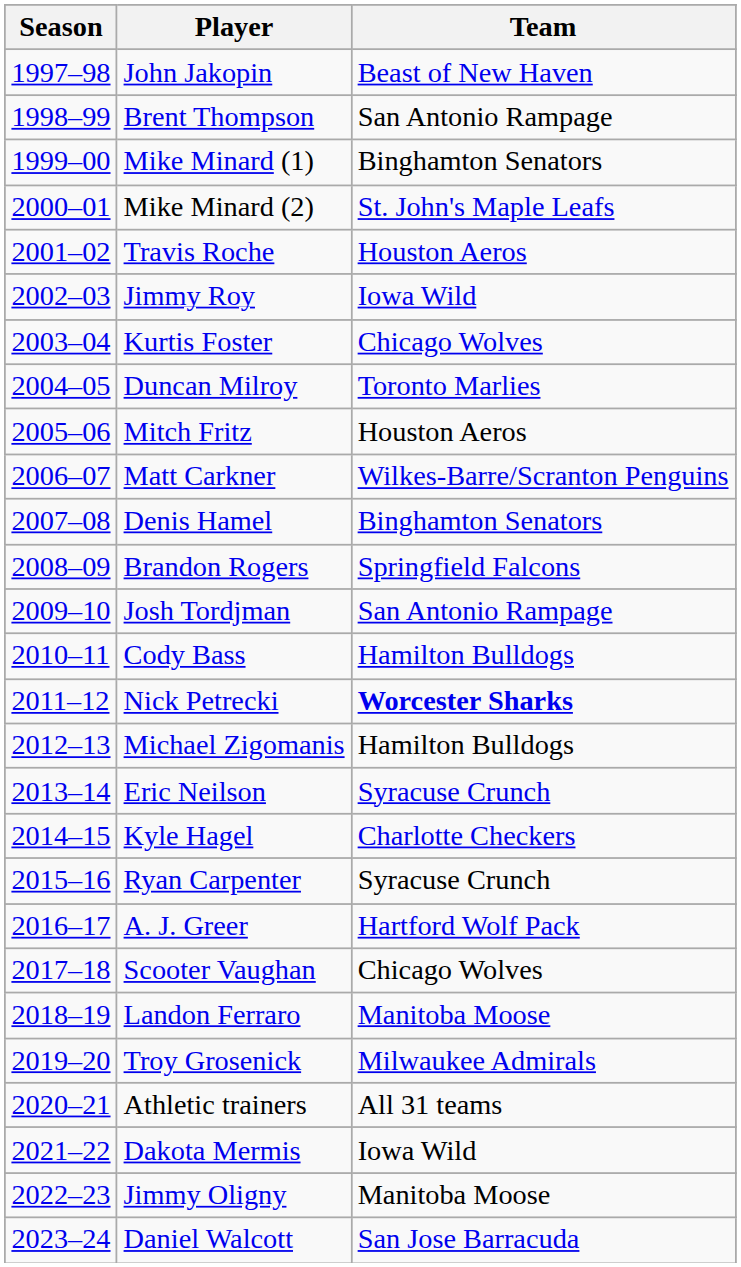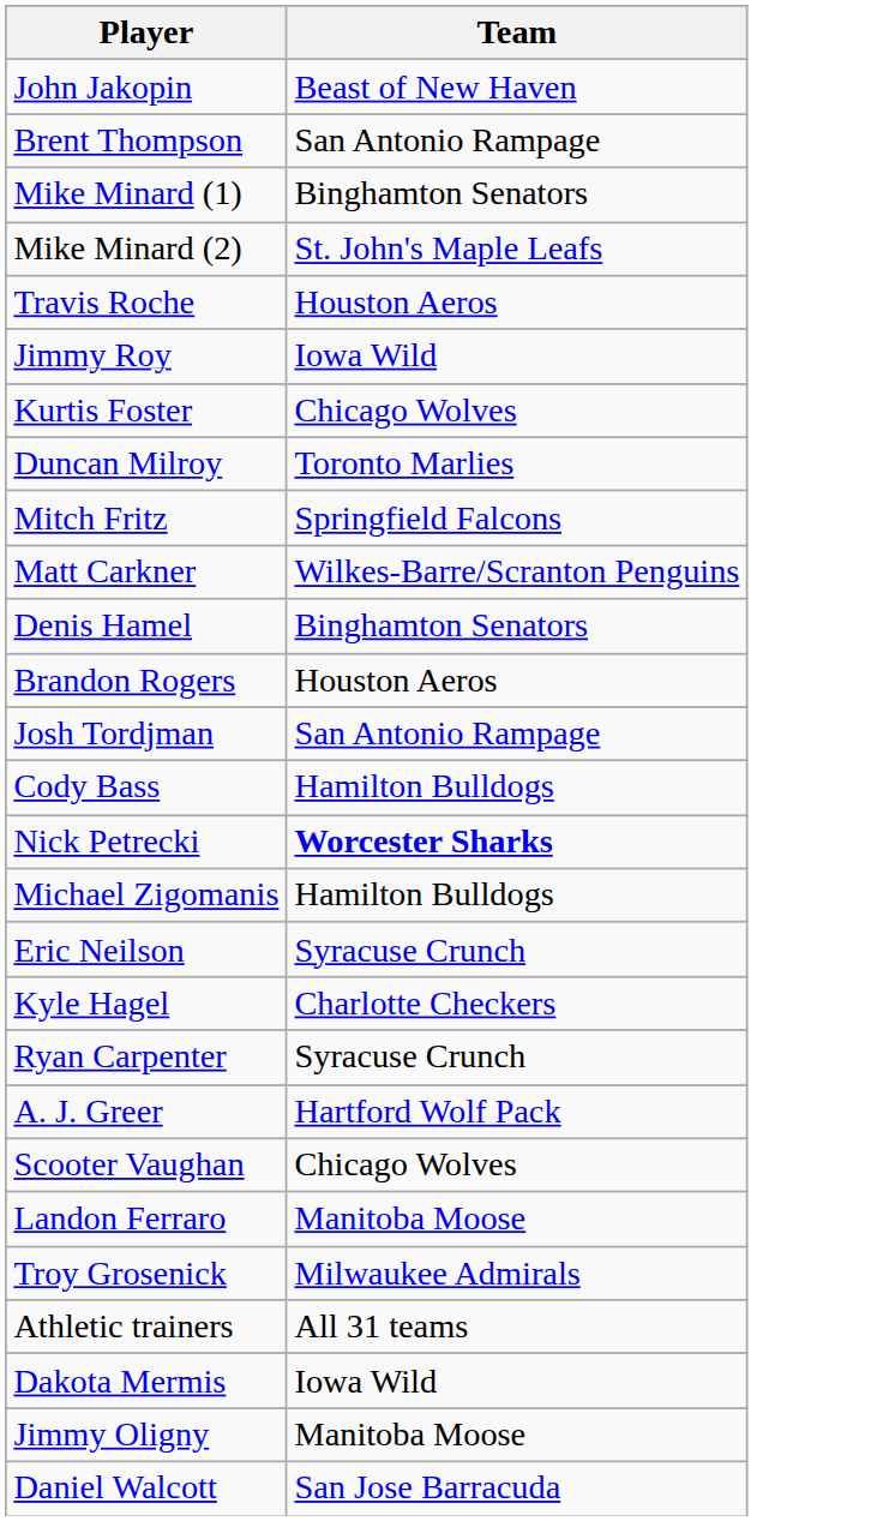 <table class="wikitable sortable">
 <tr>
-<th>Season</th>
 <th>Player</th>
 <th>Team</th>
 </tr>
 <tr>
-<td><a href='#'>1997–98</a></td>
 <td><a href='#'>John Jakopin</a></td>
 <td><a href='#'>Beast of New Haven</a></td>
 </tr>
 <tr>
-<td><a href='#'>1998–99</a></td>
 <td><a href='#'>Brent Thompson</a></td>
 <td>San Antonio Rampage</td>
 </tr>
 <tr>
-<td><a href='#'>1999–00</a></td>
 <td><a href='#'>Mike Minard</a> (1)</td>
 <td>Binghamton Senators</td>
 </tr>
 <tr>
-<td><a href='#'>2000–01</a></td>
 <td>Mike Minard (2)</td>
 <td><a href='#'>St. John's Maple Leafs</a></td>
 </tr>
 <tr>
-<td><a href='#'>2001–02</a></td>
 <td><a href='#'>Travis Roche</a></td>
 <td><a href='#'>Houston Aeros</a></td>
 </tr>
 <tr>
-<td><a href='#'>2002–03</a></td>
 <td><a href='#'>Jimmy Roy</a></td>
 <td><a href='#'>Iowa Wild</a></td>
 </tr>
 <tr>
-<td><a href='#'>2003–04</a></td>
 <td><a href='#'>Kurtis Foster</a></td>
 <td><a href='#'>Chicago Wolves</a></td>
 </tr>
 <tr>
-<td><a href='#'>2004–05</a></td>
 <td><a href='#'>Duncan Milroy</a></td>
 <td><a href='#'>Toronto Marlies</a></td>
 </tr>
 <tr>
-<td><a href='#'>2005–06</a></td>
 <td><a href='#'>Mitch Fritz</a></td>
-<td>Houston Aeros</td>
+<td><a href='#'>Springfield Falcons</a></td>
 </tr>
 <tr>
-<td><a href='#'>2006–07</a></td>
 <td><a href='#'>Matt Carkner</a></td>
 <td><a href='#'>Wilkes-Barre/Scranton Penguins</a></td>
 </tr>
 <tr>
-<td><a href='#'>2007–08</a></td>
 <td><a href='#'>Denis Hamel</a></td>
 <td><a href='#'>Binghamton Senators</a></td>
 </tr>
 <tr>
-<td><a href='#'>2008–09</a></td>
 <td><a href='#'>Brandon Rogers</a></td>
-<td><a href='#'>Springfield Falcons</a></td>
+<td>Houston Aeros</td>
 </tr>
 <tr>
-<td><a href='#'>2009–10</a></td>
 <td><a href='#'>Josh Tordjman</a></td>
 <td><a href='#'>San Antonio Rampage</a></td>
 </tr>
 <tr>
-<td><a href='#'>2010–11</a></td>
 <td><a href='#'>Cody Bass</a></td>
 <td><a href='#'>Hamilton Bulldogs</a></td>
 </tr>
 <tr>
-<td><a href='#'>2011–12</a></td>
 <td><a href='#'>Nick Petrecki</a></td>
 <td><strong><a href='#'>Worcester Sharks</a></strong></td>
 </tr>
 <tr>
-<td><a href='#'>2012–13</a></td>
 <td><a href='#'>Michael Zigomanis</a></td>
 <td>Hamilton Bulldogs</td>
 </tr>
 <tr>
-<td><a href='#'>2013–14</a></td>
 <td><a href='#'>Eric Neilson</a></td>
 <td><a href='#'>Syracuse Crunch</a></td>
 </tr>
 <tr>
-<td><a href='#'>2014–15</a></td>
 <td><a href='#'>Kyle Hagel</a></td>
 <td><a href='#'>Charlotte Checkers</a></td>
 </tr>
 <tr>
-<td><a href='#'>2015–16</a></td>
 <td><a href='#'>Ryan Carpenter</a></td>
 <td>Syracuse Crunch</td>
 </tr>
 <tr>
-<td><a href='#'>2016–17</a></td>
 <td><a href='#'>A. J. Greer</a></td>
 <td><a href='#'>Hartford Wolf Pack</a></td>
 </tr>
 <tr>
-<td><a href='#'>2017–18</a></td>
 <td><a href='#'>Scooter Vaughan</a></td>
 <td>Chicago Wolves</td>
 </tr>
 <tr>
-<td><a href='#'>2018–19</a></td>
 <td><a href='#'>Landon Ferraro</a></td>
 <td><a href='#'>Manitoba Moose</a></td>
 </tr>
 <tr>
-<td><a href='#'>2019–20</a></td>
 <td><a href='#'>Troy Grosenick</a></td>
 <td><a href='#'>Milwaukee Admirals</a></td>
 </tr>
 <tr>
-<td><a href='#'>2020–21</a></td>
 <td>Athletic trainers</td>
 <td>All 31 teams</td>
 </tr>
 <tr>
-<td><a href='#'>2021–22</a></td>
 <td><a href='#'>Dakota Mermis</a></td>
 <td>Iowa Wild</td>
 </tr>
 <tr>
-<td><a href='#'>2022–23</a></td>
 <td><a href='#'>Jimmy Oligny</a></td>
 <td>Manitoba Moose</td>
 </tr>
 <tr>
-<td><a href='#'>2023–24</a></td>
 <td><a href='#'>Daniel Walcott</a></td>
 <td><a href='#'>San Jose Barracuda</a></td>
 </tr>
 </table>
